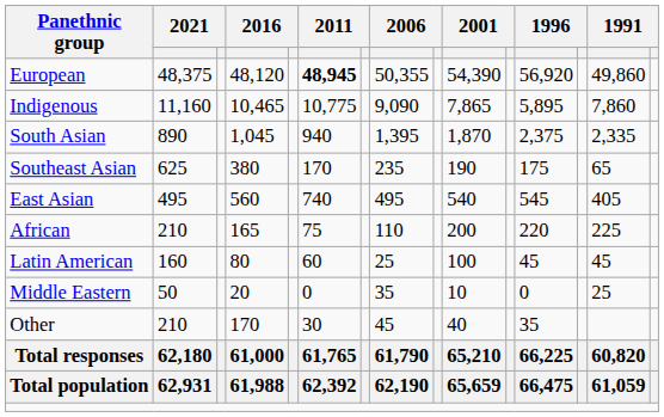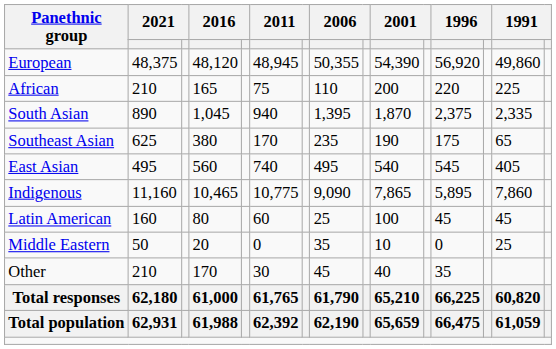 <table class="wikitable sortable">
 <tr>
 <th rowspan="2"><a href='#'>Panethnic</a><br>group</th>
 <th colspan="2">2021</th>
 <th colspan="2">2016</th>
 <th colspan="2">2011</th>
 <th colspan="2">2006</th>
 <th colspan="2">2001</th>
 <th colspan="2">1996</th>
 <th colspan="2">1991</th>
 </tr>
 <tr>
 <th><a href='#'></a></th>
 <th></th>
 <th></th>
 <th></th>
 <th></th>
 <th></th>
 <th></th>
 <th></th>
 <th></th>
 <th></th>
 <th></th>
 <th></th>
 <th></th>
 <th></th>
 </tr>
 <tr>
 <td><a href='#'>European</a></td>
 <td>48,375</td>
 <td></td>
 <td>48,120</td>
 <td></td>
-<td><strong>48,945</strong></td>
+<td>48,945</td>
 <td></td>
 <td>50,355</td>
 <td></td>
 <td>54,390</td>
 <td></td>
 <td>56,920</td>
 <td></td>
 <td>49,860</td>
 <td></td>
 </tr>
 <tr>
-<td><a href='#'>Indigenous</a></td>
-<td>11,160</td>
+<td><a href='#'>African</a></td>
+<td>210</td>
 <td></td>
-<td>10,465</td>
+<td>165</td>
 <td></td>
-<td>10,775</td>
+<td>75</td>
 <td></td>
-<td>9,090</td>
+<td>110</td>
 <td></td>
-<td>7,865</td>
+<td>200</td>
 <td></td>
-<td>5,895</td>
+<td>220</td>
 <td></td>
-<td>7,860</td>
+<td>225</td>
 <td></td>
 </tr>
 <tr>
 <td><a href='#'>South Asian</a></td>
 <td>890</td>
 <td></td>
 <td>1,045</td>
 <td></td>
 <td>940</td>
 <td></td>
 <td>1,395</td>
 <td></td>
 <td>1,870</td>
 <td></td>
 <td>2,375</td>
 <td></td>
 <td>2,335</td>
 <td></td>
 </tr>
 <tr>
 <td><a href='#'>Southeast Asian</a></td>
 <td>625</td>
 <td></td>
 <td>380</td>
 <td></td>
 <td>170</td>
 <td></td>
 <td>235</td>
 <td></td>
 <td>190</td>
 <td></td>
 <td>175</td>
 <td></td>
 <td>65</td>
 <td></td>
 </tr>
 <tr>
 <td><a href='#'>East Asian</a></td>
 <td>495</td>
 <td></td>
 <td>560</td>
 <td></td>
 <td>740</td>
 <td></td>
 <td>495</td>
 <td></td>
 <td>540</td>
 <td></td>
 <td>545</td>
 <td></td>
 <td>405</td>
 <td></td>
 </tr>
 <tr>
-<td><a href='#'>African</a></td>
-<td>210</td>
+<td><a href='#'>Indigenous</a></td>
+<td>11,160</td>
 <td></td>
-<td>165</td>
+<td>10,465</td>
 <td></td>
-<td>75</td>
+<td>10,775</td>
 <td></td>
-<td>110</td>
+<td>9,090</td>
 <td></td>
-<td>200</td>
+<td>7,865</td>
 <td></td>
-<td>220</td>
+<td>5,895</td>
 <td></td>
-<td>225</td>
+<td>7,860</td>
 <td></td>
 </tr>
 <tr>
 <td><a href='#'>Latin American</a></td>
 <td>160</td>
 <td></td>
 <td>80</td>
 <td></td>
 <td>60</td>
 <td></td>
 <td>25</td>
 <td></td>
 <td>100</td>
 <td></td>
 <td>45</td>
 <td></td>
 <td>45</td>
 <td></td>
 </tr>
 <tr>
 <td><a href='#'>Middle Eastern</a></td>
 <td>50</td>
 <td></td>
 <td>20</td>
 <td></td>
 <td>0</td>
 <td></td>
 <td>35</td>
 <td></td>
 <td>10</td>
 <td></td>
 <td>0</td>
 <td></td>
 <td>25</td>
 <td></td>
 </tr>
 <tr>
 <td>Other</td>
 <td>210</td>
 <td></td>
 <td>170</td>
 <td></td>
 <td>30</td>
 <td></td>
 <td>45</td>
 <td></td>
 <td>40</td>
 <td></td>
 <td>35</td>
 <td></td>
 <td></td>
 <td></td>
 </tr>
 <tr>
 <th>Total responses</th>
 <th>62,180</th>
 <th></th>
 <th>61,000</th>
 <th></th>
 <th>61,765</th>
 <th></th>
 <th>61,790</th>
 <th></th>
 <th>65,210</th>
 <th></th>
 <th>66,225</th>
 <th></th>
 <th>60,820</th>
 <th></th>
 </tr>
 <tr>
 <th>Total population</th>
 <th>62,931</th>
 <th></th>
 <th>61,988</th>
 <th></th>
 <th>62,392</th>
 <th></th>
 <th>62,190</th>
 <th></th>
 <th>65,659</th>
 <th></th>
 <th>66,475</th>
 <th></th>
 <th>61,059</th>
 <th></th>
 </tr>
 <tr class="sortbottom">
 <td colspan="15"></td>
 </tr>
 </table>
